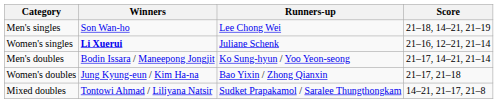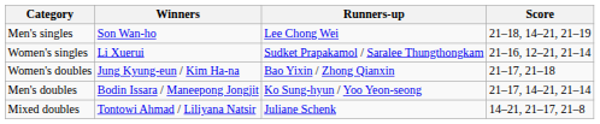 <table class=wikitable style="white-space:nowrap;">
 <tr>
 <th>Category</th>
 <th>Winners</th>
 <th>Runners-up</th>
 <th>Score</th>
 </tr>
 <tr>
 <td>Men's singles</td>
 <td> <a href='#'>Son Wan-ho</a></td>
 <td> <a href='#'>Lee Chong Wei</a></td>
 <td>21–18, 14–21, 21–19</td>
 </tr>
 <tr>
 <td>Women's singles</td>
-<td><strong> <a href='#'>Li Xuerui</a></strong></td>
-<td> <a href='#'>Juliane Schenk</a></td>
+<td> <a href='#'>Li Xuerui</a></td>
+<td> <a href='#'>Sudket Prapakamol</a> / <a href='#'>Saralee Thungthongkam</a></td>
 <td>21–16, 12–21, 21–14</td>
+</tr>
+<tr>
+<td>Women's doubles</td>
+<td> <a href='#'>Jung Kyung-eun</a> / <a href='#'>Kim Ha-na</a></td>
+<td> <a href='#'>Bao Yixin</a> / <a href='#'>Zhong Qianxin</a></td>
+<td>21–17, 21–18</td>
 </tr>
 <tr>
 <td>Men's doubles</td>
 <td> <a href='#'>Bodin Issara</a> / <a href='#'>Maneepong Jongjit</a></td>
 <td> <a href='#'>Ko Sung-hyun</a> / <a href='#'>Yoo Yeon-seong</a></td>
 <td>21–17, 14–21, 21–14</td>
 </tr>
 <tr>
-<td>Women's doubles</td>
-<td> <a href='#'>Jung Kyung-eun</a> / <a href='#'>Kim Ha-na</a></td>
-<td> <a href='#'>Bao Yixin</a> / <a href='#'>Zhong Qianxin</a></td>
-<td>21–17, 21–18</td>
-</tr>
-<tr>
 <td>Mixed doubles</td>
 <td> <a href='#'>Tontowi Ahmad</a> / <a href='#'>Liliyana Natsir</a></td>
-<td> <a href='#'>Sudket Prapakamol</a> / <a href='#'>Saralee Thungthongkam</a></td>
+<td> <a href='#'>Juliane Schenk</a></td>
 <td>14–21, 21–17, 21–8</td>
 </tr>
 </table>
